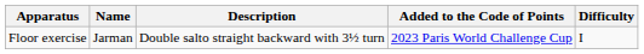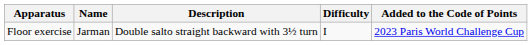 <table class="wikitable">
 <tr>
 <th>Apparatus</th>
 <th>Name</th>
 <th>Description</th>
+<th>Difficulty</th>
 <th>Added to the Code of Points</th>
-<th>Difficulty</th>
 </tr>
 <tr>
 <td>Floor exercise</td>
 <td>Jarman</td>
 <td>Double salto straight backward with 3½ turn</td>
+<td>I</td>
 <td><a href='#'>2023 Paris World Challenge Cup</a></td>
-<td>I</td>
 </tr>
 </table>
